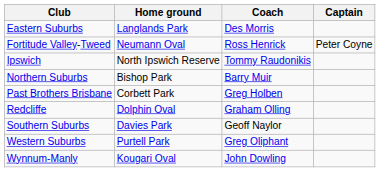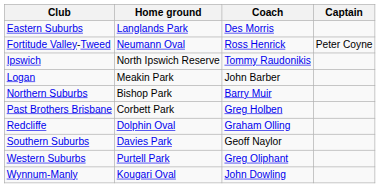 <table class="wikitable sortable">
 <tr>
 <th>Club</th>
 <th>Home ground</th>
 <th>Coach</th>
 <th>Captain</th>
 </tr>
 <tr>
 <td> <a href='#'>Eastern Suburbs</a></td>
 <td><a href='#'>Langlands Park</a></td>
 <td><a href='#'>Des Morris</a></td>
 <td></td>
 </tr>
 <tr>
 <td> <a href='#'>Fortitude Valley</a>-<a href='#'>Tweed</a></td>
 <td><a href='#'>Neumann Oval</a></td>
 <td><a href='#'>Ross Henrick</a></td>
 <td>Peter Coyne</td>
 </tr>
 <tr>
 <td> <a href='#'>Ipswich</a></td>
 <td>North Ipswich Reserve</td>
 <td><a href='#'>Tommy Raudonikis</a></td>
+<td></td>
+</tr>
+<tr>
+<td> <a href='#'>Logan</a></td>
+<td>Meakin Park</td>
+<td>John Barber</td>
 <td></td>
 </tr>
 <tr>
 <td> <a href='#'>Northern Suburbs</a></td>
 <td>Bishop Park</td>
 <td><a href='#'>Barry Muir</a></td>
 <td></td>
 </tr>
 <tr>
 <td> <a href='#'>Past Brothers Brisbane</a></td>
 <td>Corbett Park</td>
 <td><a href='#'>Greg Holben</a></td>
 <td></td>
 </tr>
 <tr>
 <td> <a href='#'>Redcliffe</a></td>
 <td><a href='#'>Dolphin Oval</a></td>
 <td><a href='#'>Graham Olling</a></td>
 <td></td>
 </tr>
 <tr>
 <td> <a href='#'>Southern Suburbs</a></td>
 <td><a href='#'>Davies Park</a></td>
 <td>Geoff Naylor</td>
 <td></td>
 </tr>
 <tr>
 <td> <a href='#'>Western Suburbs</a></td>
 <td><a href='#'>Purtell Park</a></td>
 <td><a href='#'>Greg Oliphant</a></td>
 <td></td>
 </tr>
 <tr>
 <td> <a href='#'>Wynnum-Manly</a></td>
 <td><a href='#'>Kougari Oval</a></td>
 <td><a href='#'>John Dowling</a></td>
 <td></td>
 </tr>
 </table>
